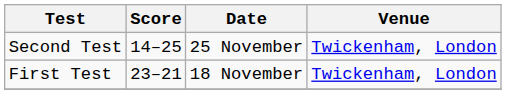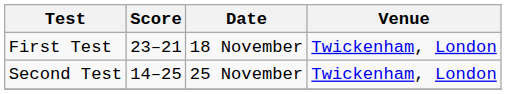 <table class="wikitable">
 <tr>
 <th>Test</th>
 <th>Score</th>
 <th>Date</th>
 <th>Venue</th>
 </tr>
 <tr>
+<td>First Test</td>
+<td align=center>23–21</td>
+<td>18 November</td>
+<td><a href='#'>Twickenham</a>, <a href='#'>London</a></td>
+</tr>
+<tr>
 <td>Second Test</td>
 <td align=center>14–25</td>
 <td>25 November</td>
 <td><a href='#'>Twickenham</a>, <a href='#'>London</a></td>
 </tr>
 <tr>
-<td>First Test</td>
-<td align=center>23–21</td>
-<td>18 November</td>
-<td><a href='#'>Twickenham</a>, <a href='#'>London</a></td>
-</tr>
-<tr>
 </tr>
 </table>
